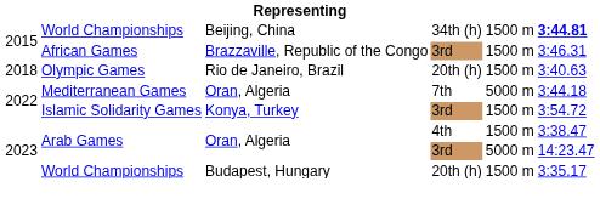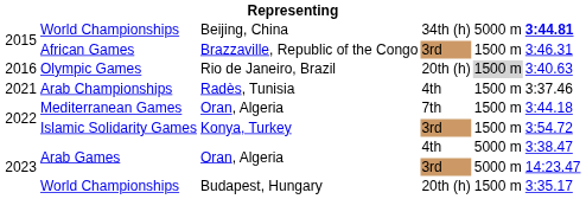 <table>
 <tr>
 <th colspan="6">Representing </th>
 </tr>
 <tr>
 <td rowspan=2>2015</td>
 <td><a href='#'>World Championships</a></td>
 <td>Beijing, China</td>
 <td>34th (h)</td>
-<td>1500 m</td>
+<td>5000 m</td>
 <td><strong><a href='#'>3:44.81</a></strong></td>
 </tr>
 <tr>
 <td><a href='#'>African Games</a></td>
 <td><a href='#'>Brazzaville</a>, Republic of the Congo</td>
 <td bgcolor=cc9966>3rd</td>
 <td>1500 m</td>
 <td><a href='#'>3:46.31</a></td>
 </tr>
 <tr>
-<td>2018</td>
+<td>2016</td>
 <td><a href='#'>Olympic Games</a></td>
 <td>Rio de Janeiro, Brazil</td>
 <td>20th (h)</td>
+<td style="background: lightgrey;">1500 m</td>
+<td><a href='#'>3:40.63</a></td>
+</tr>
+<tr>
+<td>2021</td>
+<td><a href='#'>Arab Championships</a></td>
+<td><a href='#'>Radès</a>, Tunisia</td>
+<td>4th</td>
 <td>1500 m</td>
-<td><a href='#'>3:40.63</a></td>
+<td>3:37.46</td>
 </tr>
 <tr>
 <td rowspan=2>2022</td>
 <td><a href='#'>Mediterranean Games</a></td>
 <td><a href='#'>Oran</a>, Algeria</td>
 <td>7th</td>
-<td>5000 m</td>
+<td>1500 m</td>
 <td><a href='#'>3:44.18</a></td>
 </tr>
 <tr>
 <td><a href='#'>Islamic Solidarity Games</a></td>
 <td><a href='#'>Konya, Turkey</a></td>
 <td bgcolor=cc9966>3rd</td>
 <td>1500 m</td>
 <td><a href='#'>3:54.72</a></td>
 </tr>
 <tr>
 <td rowspan=3>2023</td>
 <td rowspan=2><a href='#'>Arab Games</a></td>
 <td rowspan=2><a href='#'>Oran</a>, Algeria</td>
 <td>4th</td>
-<td>1500 m</td>
+<td>5000 m</td>
 <td><a href='#'>3:38.47</a></td>
 </tr>
 <tr>
 <td bgcolor=cc9966>3rd</td>
 <td>5000 m</td>
 <td><a href='#'>14:23.47</a></td>
 </tr>
 <tr>
 <td><a href='#'>World Championships</a></td>
 <td>Budapest, Hungary</td>
 <td>20th (h)</td>
 <td>1500 m</td>
 <td><a href='#'>3:35.17</a></td>
 </tr>
 </table>
